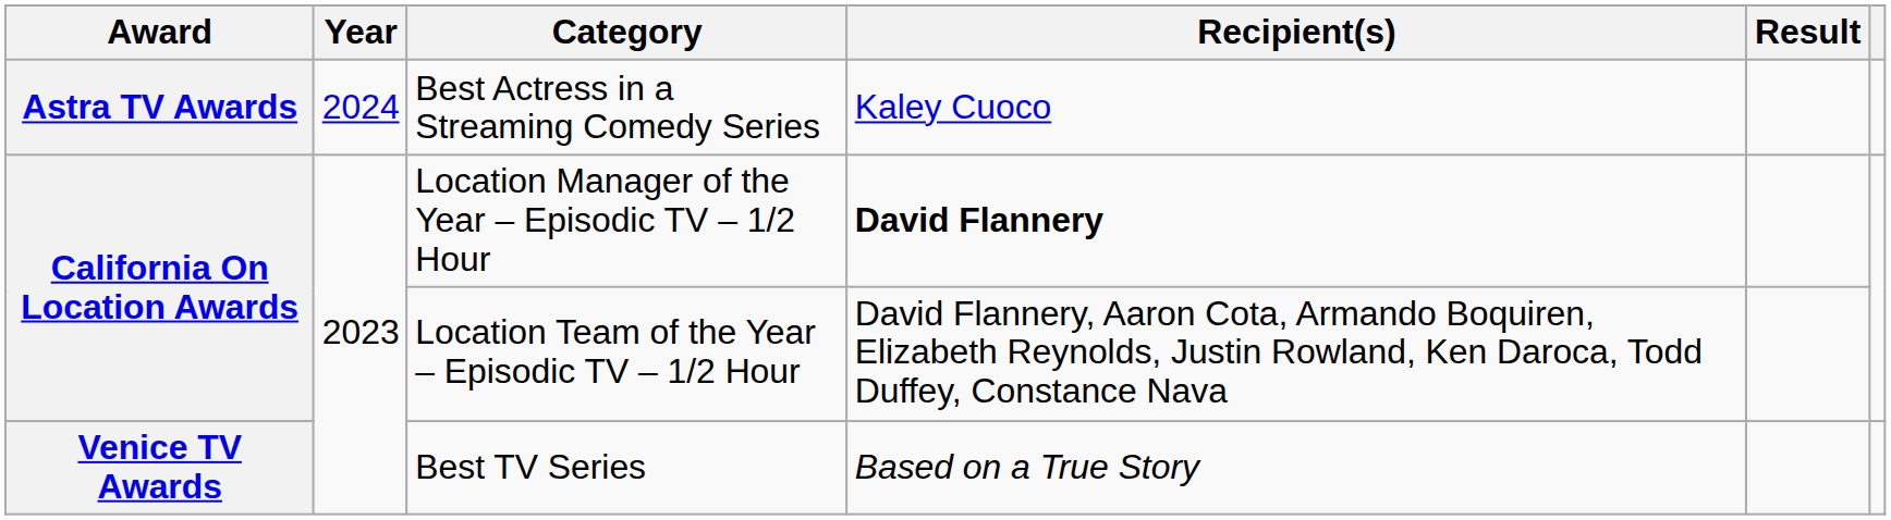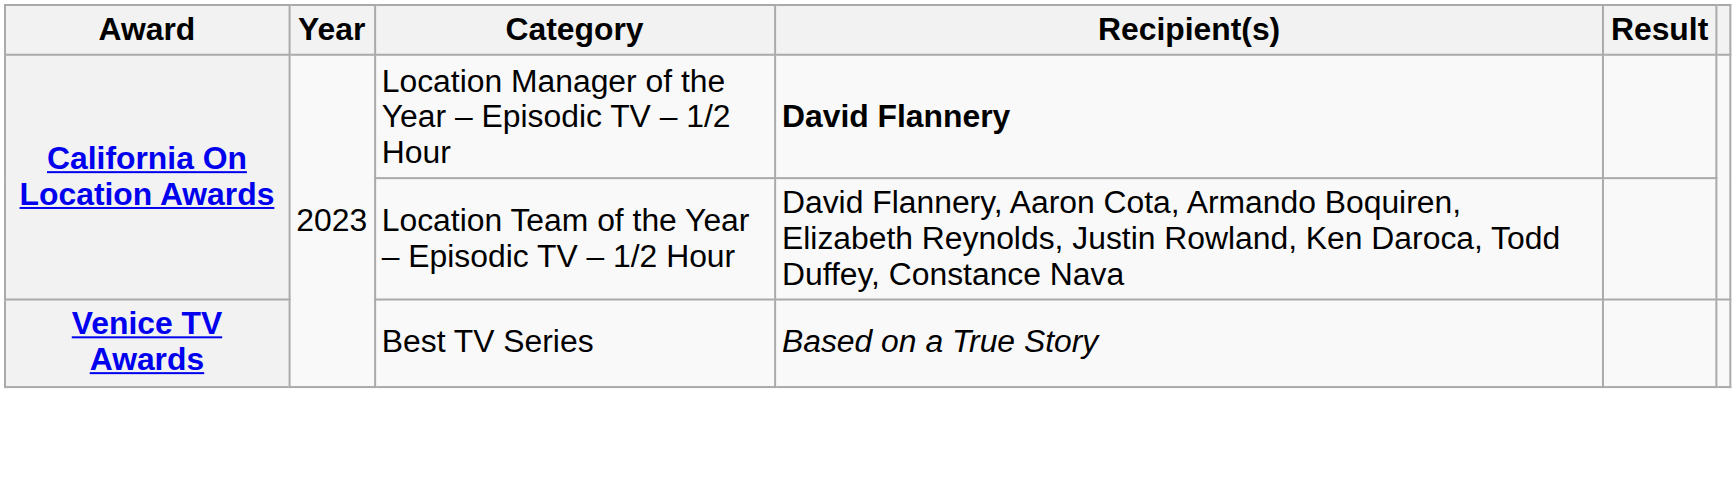 <table class="wikitable plainrowheaders sortable">
 <tr>
 <th scope="col">Award</th>
 <th scope="col">Year</th>
 <th scope="col">Category</th>
 <th scope="col">Recipient(s)</th>
 <th scope="col">Result</th>
 <th scope="col" class="unsortable"></th>
-</tr>
-<tr>
-<th scope="row"><a href='#'>Astra TV Awards</a></th>
-<td><a href='#'>2024</a></td>
-<td>Best Actress in a Streaming Comedy Series</td>
-<td><a href='#'>Kaley Cuoco</a></td>
-<td></td>
-<td align="center"></td>
 </tr>
 <tr>
 <th scope="row" rowspan="2"><a href='#'>California On Location Awards</a></th>
 <td rowspan="3">2023</td>
 <td>Location Manager of the Year – Episodic TV – 1/2 Hour</td>
 <td><strong>David Flannery</strong></td>
 <td></td>
 <td align="center" rowspan="2"></td>
 </tr>
 <tr>
 <td>Location Team of the Year – Episodic TV – 1/2 Hour</td>
 <td>David Flannery, Aaron Cota, Armando Boquiren, Elizabeth Reynolds, Justin Rowland, Ken Daroca, Todd Duffey, Constance Nava</td>
 <td></td>
 </tr>
 <tr>
 <th scope="row"><a href='#'>Venice TV Awards</a></th>
 <td>Best TV Series</td>
 <td><em>Based on a True Story</em></td>
 <td></td>
 <td align="center"></td>
 </tr>
 </table>
